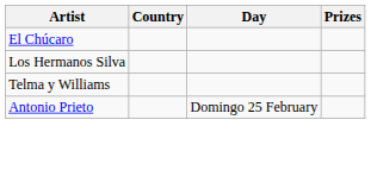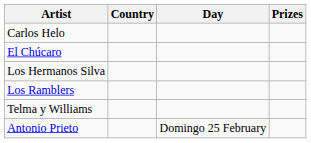 <table class="wikitable">
 <tr>
 <th>Artist</th>
 <th>Country</th>
 <th>Day</th>
 <th>Prizes</th>
+</tr>
+<tr>
+<td>Carlos Helo</td>
+<td></td>
+<td></td>
+<td></td>
 </tr>
 <tr>
 <td><a href='#'>El Chúcaro</a></td>
 <td></td>
 <td></td>
 <td></td>
 </tr>
 <tr>
 <td>Los Hermanos Silva</td>
+<td></td>
+<td></td>
+<td></td>
+</tr>
+<tr>
+<td><a href='#'>Los Ramblers</a></td>
 <td></td>
 <td></td>
 <td></td>
 </tr>
 <tr>
 <td>Telma y Williams</td>
 <td></td>
 <td></td>
 <td></td>
 </tr>
 <tr>
 <td><a href='#'>Antonio Prieto</a></td>
 <td></td>
 <td>Domingo 25 February</td>
 <td></td>
 </tr>
 </table>
